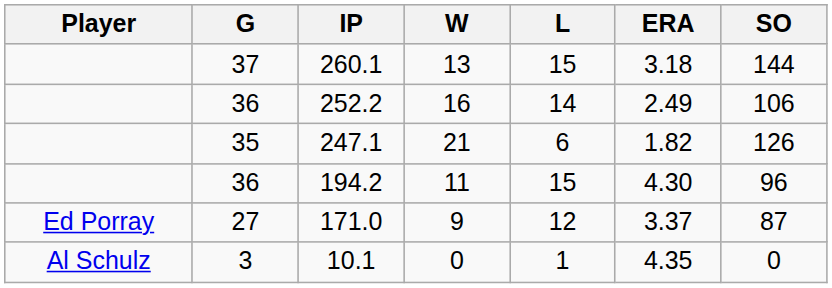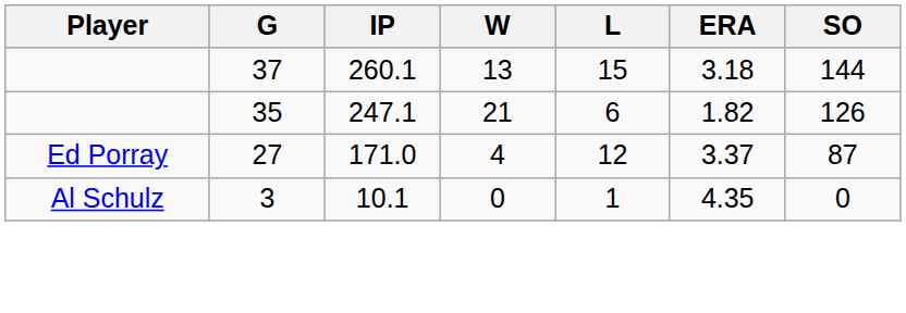 <table class="wikitable sortable">
 <tr>
 <th bgcolor="#DDDDFF" width="16%">Player</th>
 <th bgcolor="#DDDDFF" width="9%">G</th>
 <th bgcolor="#DDDDFF" width="9%">IP</th>
 <th bgcolor="#DDDDFF" width="9%">W</th>
 <th bgcolor="#DDDDFF" width="9%">L</th>
 <th bgcolor="#DDDDFF" width="9%">ERA</th>
 <th bgcolor="#DDDDFF" width="9%">SO</th>
 </tr>
 <tr align="center">
 <td></td>
 <td>37</td>
 <td>260.1</td>
 <td>13</td>
 <td>15</td>
 <td>3.18</td>
 <td>144</td>
 </tr>
 <tr align="center">
 <td></td>
-<td>36</td>
-<td>252.2</td>
-<td>16</td>
-<td>14</td>
-<td>2.49</td>
-<td>106</td>
-</tr>
-<tr align="center">
-<td></td>
 <td>35</td>
 <td>247.1</td>
 <td>21</td>
 <td>6</td>
 <td>1.82</td>
 <td>126</td>
 </tr>
 <tr align="center">
-<td></td>
-<td>36</td>
-<td>194.2</td>
-<td>11</td>
-<td>15</td>
-<td>4.30</td>
-<td>96</td>
-</tr>
-<tr align="center">
 <td><a href='#'>Ed Porray</a></td>
 <td>27</td>
 <td>171.0</td>
-<td>9</td>
+<td>4</td>
 <td>12</td>
 <td>3.37</td>
 <td>87</td>
 </tr>
 <tr align="center">
 <td><a href='#'>Al Schulz</a></td>
 <td>3</td>
 <td>10.1</td>
 <td>0</td>
 <td>1</td>
 <td>4.35</td>
 <td>0</td>
 </tr>
 </table>
